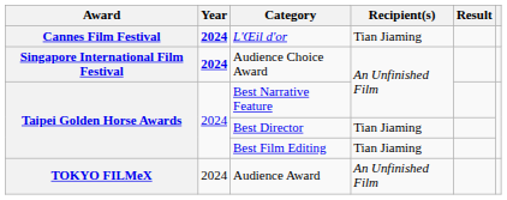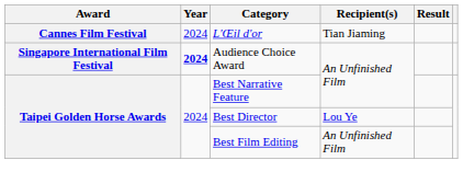 <table class="wikitable plainrowheaders sortable">
 <tr>
 <th scope=col>Award</th>
 <th scope=col>Year</th>
 <th scope=col>Category</th>
 <th scope=col>Recipient(s)</th>
 <th scope=col>Result</th>
 <th scope=col class="unsortable"></th>
 </tr>
 <tr>
 <th scope=row><a href='#'>Cannes Film Festival</a></th>
-<td><strong><a href='#'>2024</a></strong></td>
+<td><a href='#'>2024</a></td>
 <td><em><a href='#'>L'Œil d'or</a></em></td>
 <td>Tian Jiaming</td>
 <td></td>
 <td align="center"></td>
 </tr>
 <tr>
 <th scope=row><a href='#'>Singapore International Film Festival</a></th>
 <td><strong><a href='#'>2024</a></strong></td>
 <td>Audience Choice Award</td>
 <td rowspan="2"><em>An Unfinished Film</em></td>
 <td></td>
 <td align="center"></td>
 </tr>
 <tr>
 <th scope=row rowspan="3"><a href='#'>Taipei Golden Horse Awards</a></th>
 <td rowspan="3"><a href='#'>2024</a></td>
 <td><a href='#'>Best Narrative Feature</a></td>
 <td></td>
 <td rowspan="3" align="center"></td>
 </tr>
 <tr>
 <td><a href='#'>Best Director</a></td>
-<td>Tian Jiaming</td>
+<td><a href='#'>Lou Ye</a></td>
 <td></td>
 </tr>
 <tr>
 <td><a href='#'>Best Film Editing</a></td>
-<td>Tian Jiaming</td>
+<td><em>An Unfinished Film</em></td>
 <td></td>
 </tr>
-<tr>
-<th scope=row><a href='#'>TOKYO FILMeX</a></th>
-<td>2024</td>
-<td>Audience Award</td>
-<td><em>An Unfinished Film</em></td>
-<td></td>
-<td align="center"></td>
-</tr>
 </table>
